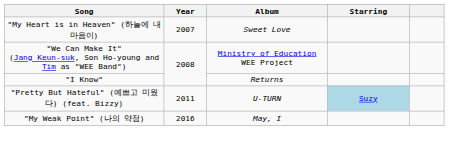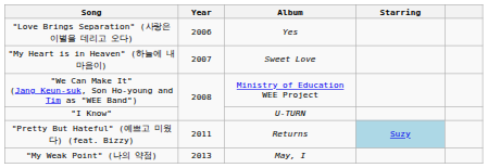 <table class="wikitable" style="text-align:center;">
 <tr>
 <th style="width:20em;">Song</th>
 <th style="width:5em;">Year</th>
 <th style="width:15em;">Album</th>
 <th style="width:10em;">Starring</th>
 <th style="width:4em;"></th>
+</tr>
+<tr>
+<td>"Love Brings Separation" (사랑은 이별을 데리고 오다)</td>
+<td>2006</td>
+<td><em>Yes</em></td>
+<td></td>
+<td></td>
 </tr>
 <tr>
 <td>"My Heart is in Heaven" (하늘에 내 마음이)</td>
 <td>2007</td>
 <td><em>Sweet Love</em></td>
 <td></td>
 <td></td>
 </tr>
 <tr>
 <td>"We Can Make It"<br>(<a href='#'>Jang Keun-suk</a>, Son Ho-young and <a href='#'>Tim</a> as "WEE Band")</td>
 <td rowspan="2">2008</td>
 <td><a href='#'>Ministry of Education</a> WEE Project</td>
 <td></td>
 <td></td>
 </tr>
 <tr>
 <td>"I Know"</td>
-<td><em>Returns</em></td>
+<td><em>U-TURN</em></td>
 <td></td>
 <td></td>
 </tr>
 <tr>
 <td>"Pretty But Hateful" (예쁘고 미웠다) (feat. Bizzy)</td>
 <td>2011</td>
-<td><em>U-TURN</em></td>
+<td><em>Returns</em></td>
 <td style="background: lightblue;"><a href='#'>Suzy</a></td>
 <td></td>
 </tr>
 <tr>
 <td>"My Weak Point" (나의 약점)</td>
-<td>2016</td>
+<td>2013</td>
 <td><em>May, I</em></td>
 <td></td>
 <td></td>
 </tr>
 </table>
